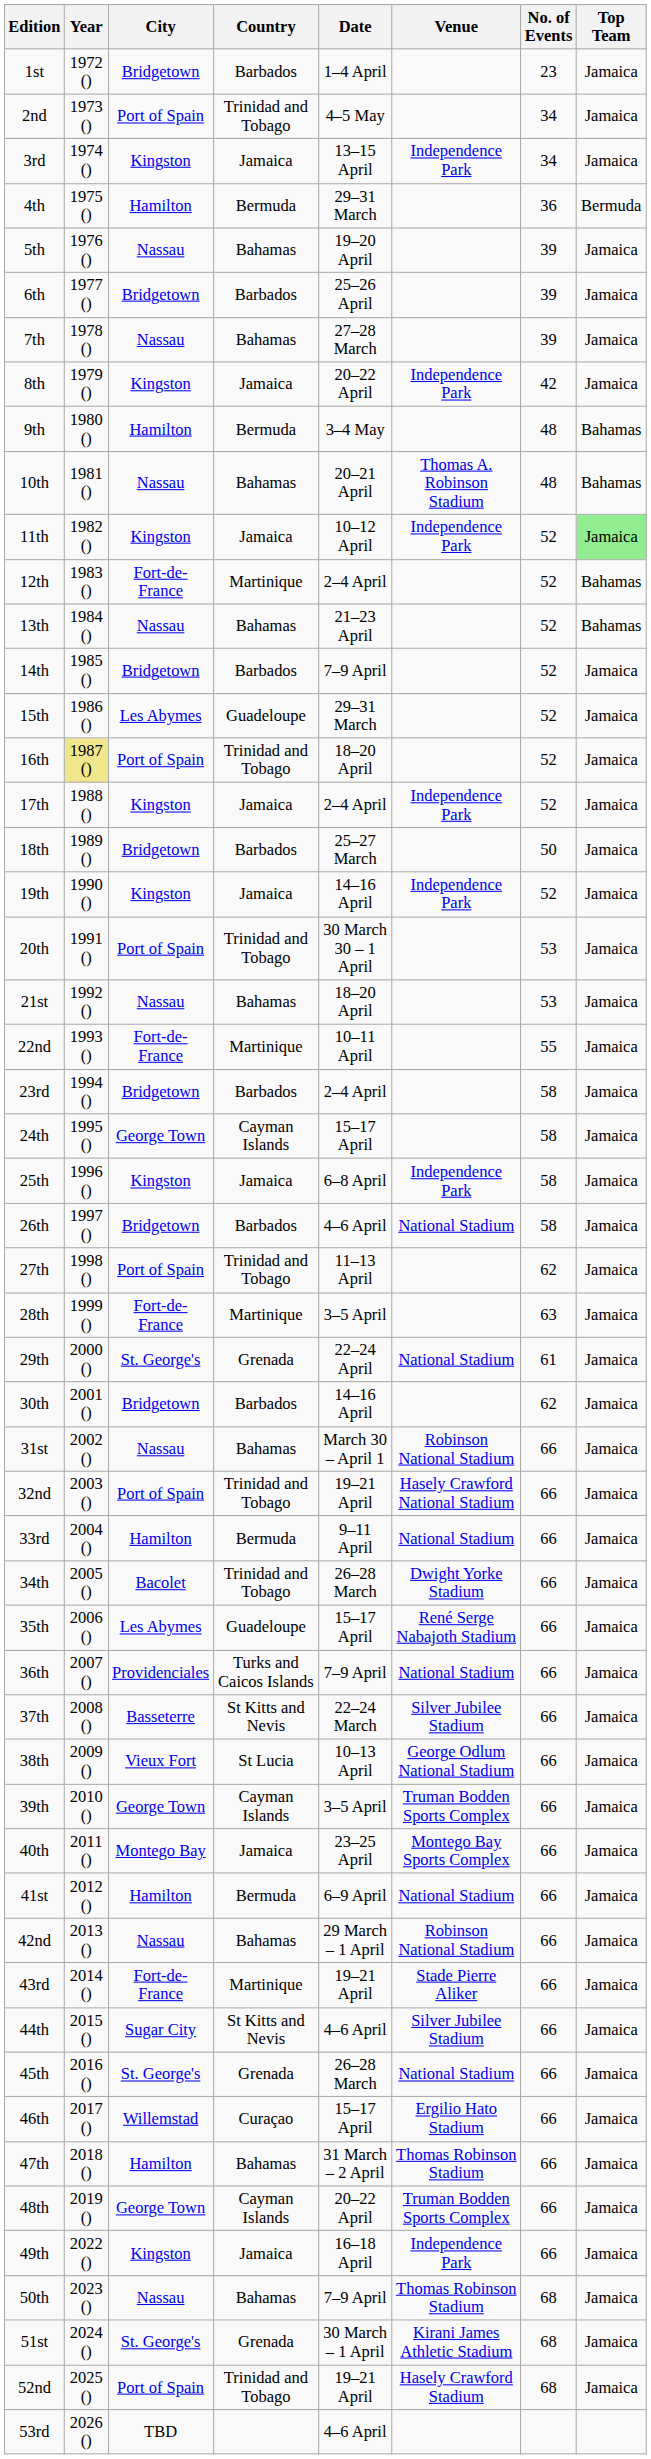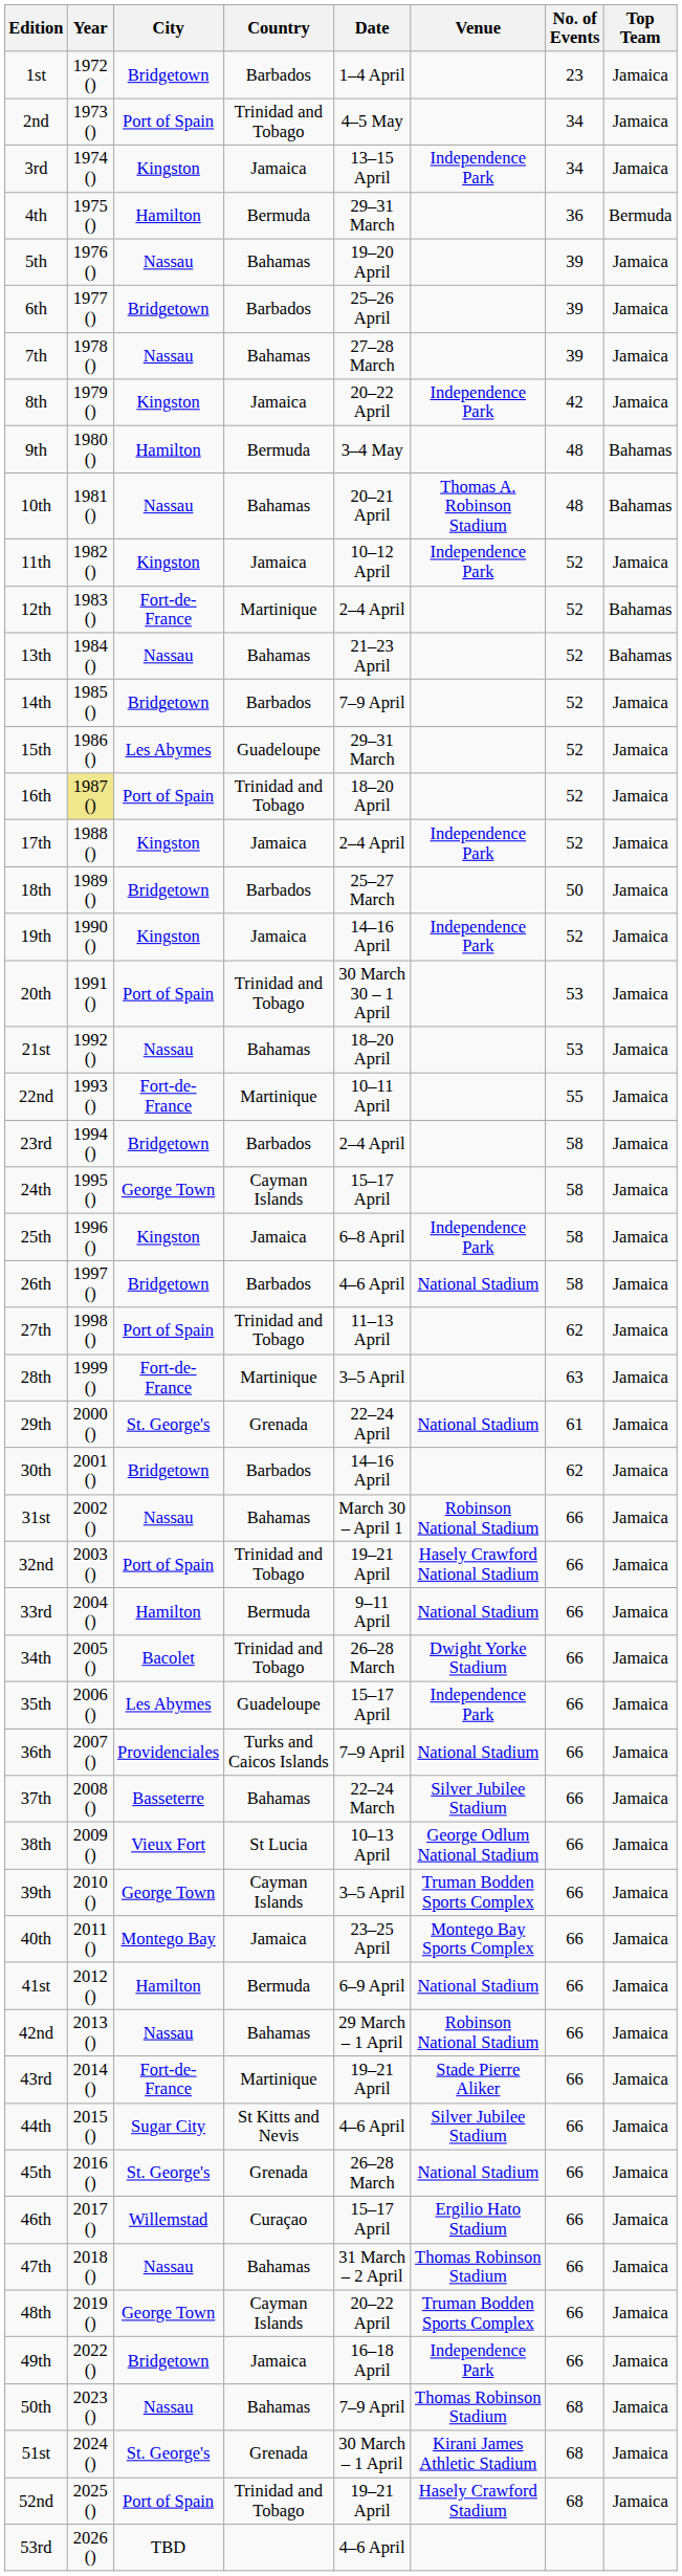 <table class="wikitable" style="margin:1em auto; text-align:center" width=100%>
 <tr>
 <th>Edition</th>
 <th>Year</th>
 <th>City</th>
 <th>Country</th>
 <th>Date</th>
 <th>Venue</th>
 <th>No. of <br>Events</th>
 <th>Top Team</th>
 </tr>
 <tr>
 <td>1st</td>
 <td>1972 ()</td>
 <td> <a href='#'>Bridgetown</a></td>
 <td>Barbados</td>
 <td>1–4 April</td>
 <td></td>
 <td>23</td>
 <td>Jamaica</td>
 </tr>
 <tr>
 <td>2nd</td>
 <td>1973 ()</td>
 <td> <a href='#'>Port of Spain</a></td>
 <td>Trinidad and Tobago</td>
 <td>4–5 May</td>
 <td></td>
 <td>34</td>
 <td>Jamaica</td>
 </tr>
 <tr>
 <td>3rd</td>
 <td>1974 ()</td>
 <td> <a href='#'>Kingston</a></td>
 <td>Jamaica</td>
 <td>13–15 April</td>
 <td><a href='#'>Independence Park</a></td>
 <td>34</td>
 <td>Jamaica</td>
 </tr>
 <tr>
 <td>4th</td>
 <td>1975 ()</td>
 <td> <a href='#'>Hamilton</a></td>
 <td>Bermuda</td>
 <td>29–31 March</td>
 <td></td>
 <td>36</td>
 <td>Bermuda</td>
 </tr>
 <tr>
 <td>5th</td>
 <td>1976 ()</td>
 <td><a href='#'>Nassau</a></td>
 <td>Bahamas</td>
 <td>19–20 April</td>
 <td></td>
 <td>39</td>
 <td>Jamaica</td>
 </tr>
 <tr>
 <td>6th</td>
 <td>1977 ()</td>
 <td><a href='#'>Bridgetown</a></td>
 <td>Barbados</td>
 <td>25–26 April</td>
 <td></td>
 <td>39</td>
 <td>Jamaica</td>
 </tr>
 <tr>
 <td>7th</td>
 <td>1978 ()</td>
 <td><a href='#'>Nassau</a></td>
 <td>Bahamas</td>
 <td>27–28 March</td>
 <td></td>
 <td>39</td>
 <td>Jamaica</td>
 </tr>
 <tr>
 <td>8th</td>
 <td>1979 ()</td>
 <td><a href='#'>Kingston</a></td>
 <td>Jamaica</td>
 <td>20–22 April</td>
 <td><a href='#'>Independence Park</a></td>
 <td>42</td>
 <td>Jamaica</td>
 </tr>
 <tr>
 <td>9th</td>
 <td>1980 ()</td>
 <td><a href='#'>Hamilton</a></td>
 <td>Bermuda</td>
 <td>3–4 May</td>
 <td></td>
 <td>48</td>
 <td>Bahamas</td>
 </tr>
 <tr>
 <td>10th</td>
 <td>1981 ()</td>
 <td><a href='#'>Nassau</a></td>
 <td>Bahamas</td>
 <td>20–21 April</td>
 <td><a href='#'>Thomas A. Robinson Stadium</a></td>
 <td>48</td>
 <td>Bahamas</td>
 </tr>
 <tr>
 <td>11th</td>
 <td>1982 ()</td>
 <td><a href='#'>Kingston</a></td>
 <td>Jamaica</td>
 <td>10–12 April</td>
 <td><a href='#'>Independence Park</a></td>
 <td>52</td>
-<td style="background: lightgreen;">Jamaica</td>
+<td>Jamaica</td>
 </tr>
 <tr>
 <td>12th</td>
 <td>1983 ()</td>
 <td><a href='#'>Fort-de-France</a></td>
 <td>Martinique</td>
 <td>2–4 April</td>
 <td></td>
 <td>52</td>
 <td>Bahamas</td>
 </tr>
 <tr>
 <td>13th</td>
 <td>1984 ()</td>
 <td><a href='#'>Nassau</a></td>
 <td>Bahamas</td>
 <td>21–23 April</td>
 <td></td>
 <td>52</td>
 <td>Bahamas</td>
 </tr>
 <tr>
 <td>14th</td>
 <td>1985 ()</td>
 <td><a href='#'>Bridgetown</a></td>
 <td>Barbados</td>
 <td>7–9 April</td>
 <td></td>
 <td>52</td>
 <td>Jamaica</td>
 </tr>
 <tr>
 <td>15th</td>
 <td>1986 ()</td>
 <td><a href='#'>Les Abymes</a></td>
 <td>Guadeloupe</td>
 <td>29–31 March</td>
 <td></td>
 <td>52</td>
 <td>Jamaica</td>
 </tr>
 <tr>
 <td>16th</td>
 <td style="background: khaki;">1987 ()</td>
 <td><a href='#'>Port of Spain</a></td>
 <td>Trinidad and Tobago</td>
 <td>18–20 April</td>
 <td></td>
 <td>52</td>
 <td>Jamaica</td>
 </tr>
 <tr>
 <td>17th</td>
 <td>1988 ()</td>
 <td><a href='#'>Kingston</a></td>
 <td>Jamaica</td>
 <td>2–4 April</td>
 <td><a href='#'>Independence Park</a></td>
 <td>52</td>
 <td>Jamaica</td>
 </tr>
 <tr>
 <td>18th</td>
 <td>1989 ()</td>
 <td><a href='#'>Bridgetown</a></td>
 <td>Barbados</td>
 <td>25–27 March</td>
 <td></td>
 <td>50</td>
 <td>Jamaica</td>
 </tr>
 <tr>
 <td>19th</td>
 <td>1990 ()</td>
 <td><a href='#'>Kingston</a></td>
 <td>Jamaica</td>
 <td>14–16 April</td>
 <td><a href='#'>Independence Park</a></td>
 <td>52</td>
 <td>Jamaica</td>
 </tr>
 <tr>
 <td>20th</td>
 <td>1991 ()</td>
 <td><a href='#'>Port of Spain</a></td>
 <td>Trinidad and Tobago</td>
 <td>30 March 30 – 1 April</td>
 <td></td>
 <td>53</td>
 <td>Jamaica</td>
 </tr>
 <tr>
 <td>21st</td>
 <td>1992 ()</td>
 <td><a href='#'>Nassau</a></td>
 <td>Bahamas</td>
 <td>18–20 April</td>
 <td></td>
 <td>53</td>
 <td>Jamaica</td>
 </tr>
 <tr>
 <td>22nd</td>
 <td>1993 ()</td>
 <td><a href='#'>Fort-de-France</a></td>
 <td>Martinique</td>
 <td>10–11 April</td>
 <td></td>
 <td>55</td>
 <td>Jamaica</td>
 </tr>
 <tr>
 <td>23rd</td>
 <td>1994 ()</td>
 <td><a href='#'>Bridgetown</a></td>
 <td>Barbados</td>
 <td>2–4 April</td>
 <td></td>
 <td>58</td>
 <td>Jamaica</td>
 </tr>
 <tr>
 <td>24th</td>
 <td>1995 ()</td>
 <td><a href='#'>George Town</a></td>
 <td>Cayman Islands</td>
 <td>15–17 April</td>
 <td></td>
 <td>58</td>
 <td>Jamaica</td>
 </tr>
 <tr>
 <td>25th</td>
 <td>1996 ()</td>
 <td><a href='#'>Kingston</a></td>
 <td>Jamaica</td>
 <td>6–8 April</td>
 <td><a href='#'>Independence Park</a></td>
 <td>58</td>
 <td>Jamaica</td>
 </tr>
 <tr>
 <td>26th</td>
 <td>1997 ()</td>
 <td><a href='#'>Bridgetown</a></td>
 <td>Barbados</td>
 <td>4–6 April</td>
 <td><a href='#'>National Stadium</a></td>
 <td>58</td>
 <td>Jamaica</td>
 </tr>
 <tr>
 <td>27th</td>
 <td>1998 ()</td>
 <td><a href='#'>Port of Spain</a></td>
 <td>Trinidad and Tobago</td>
 <td>11–13 April</td>
 <td></td>
 <td>62</td>
 <td>Jamaica</td>
 </tr>
 <tr>
 <td>28th</td>
 <td>1999 ()</td>
 <td><a href='#'>Fort-de-France</a></td>
 <td>Martinique</td>
 <td>3–5 April</td>
 <td></td>
 <td>63</td>
 <td>Jamaica</td>
 </tr>
 <tr>
 <td>29th</td>
 <td>2000 ()</td>
 <td><a href='#'>St. George's</a></td>
 <td>Grenada</td>
 <td>22–24 April</td>
 <td><a href='#'>National Stadium</a></td>
 <td>61</td>
 <td>Jamaica</td>
 </tr>
 <tr>
 <td>30th</td>
 <td>2001 ()</td>
 <td><a href='#'>Bridgetown</a></td>
 <td>Barbados</td>
 <td>14–16 April</td>
 <td></td>
 <td>62</td>
 <td>Jamaica</td>
 </tr>
 <tr>
 <td>31st</td>
 <td>2002 ()</td>
 <td><a href='#'>Nassau</a></td>
 <td>Bahamas</td>
 <td>March 30 – April 1</td>
 <td><a href='#'>Robinson National Stadium</a></td>
 <td>66</td>
 <td>Jamaica</td>
 </tr>
 <tr>
 <td>32nd</td>
 <td>2003 ()</td>
 <td><a href='#'>Port of Spain</a></td>
 <td>Trinidad and Tobago</td>
 <td>19–21 April</td>
 <td><a href='#'>Hasely Crawford National Stadium</a></td>
 <td>66</td>
 <td>Jamaica</td>
 </tr>
 <tr>
 <td>33rd</td>
 <td>2004 ()</td>
 <td><a href='#'>Hamilton</a></td>
 <td>Bermuda</td>
 <td>9–11 April</td>
 <td><a href='#'>National Stadium</a></td>
 <td>66</td>
 <td>Jamaica</td>
 </tr>
 <tr>
 <td>34th</td>
 <td>2005 ()</td>
 <td><a href='#'>Bacolet</a></td>
 <td>Trinidad and Tobago</td>
 <td>26–28 March</td>
 <td><a href='#'>Dwight Yorke Stadium</a></td>
 <td>66</td>
 <td>Jamaica</td>
 </tr>
 <tr>
 <td>35th</td>
 <td>2006 ()</td>
 <td><a href='#'>Les Abymes</a></td>
 <td>Guadeloupe</td>
 <td>15–17 April</td>
-<td><a href='#'>René Serge Nabajoth Stadium</a></td>
+<td><a href='#'>Independence Park</a></td>
 <td>66</td>
 <td>Jamaica</td>
 </tr>
 <tr>
 <td>36th</td>
 <td>2007 ()</td>
 <td><a href='#'>Providenciales</a></td>
 <td>Turks and Caicos Islands</td>
 <td>7–9 April</td>
 <td><a href='#'>National Stadium</a></td>
 <td>66</td>
 <td>Jamaica</td>
 </tr>
 <tr>
 <td>37th</td>
 <td>2008 ()</td>
 <td><a href='#'>Basseterre</a></td>
-<td>St Kitts and Nevis</td>
+<td>Bahamas</td>
 <td>22–24 March</td>
 <td><a href='#'>Silver Jubilee Stadium</a></td>
 <td>66</td>
 <td>Jamaica</td>
 </tr>
 <tr>
 <td>38th</td>
 <td>2009 ()</td>
 <td><a href='#'>Vieux Fort</a></td>
 <td>St Lucia</td>
 <td>10–13 April</td>
 <td><a href='#'>George Odlum National Stadium</a></td>
 <td>66</td>
 <td>Jamaica</td>
 </tr>
 <tr>
 <td>39th</td>
 <td>2010 ()</td>
 <td><a href='#'>George Town</a></td>
 <td>Cayman Islands</td>
 <td>3–5 April</td>
 <td><a href='#'>Truman Bodden Sports Complex</a></td>
 <td>66</td>
 <td>Jamaica</td>
 </tr>
 <tr>
 <td>40th</td>
 <td>2011 ()</td>
 <td><a href='#'>Montego Bay</a></td>
 <td>Jamaica</td>
 <td>23–25 April</td>
 <td><a href='#'>Montego Bay Sports Complex</a></td>
 <td>66</td>
 <td>Jamaica</td>
 </tr>
 <tr>
 <td>41st</td>
 <td>2012 ()</td>
 <td><a href='#'>Hamilton</a></td>
 <td>Bermuda</td>
 <td>6–9 April</td>
 <td><a href='#'>National Stadium</a></td>
 <td>66</td>
 <td>Jamaica</td>
 </tr>
 <tr>
 <td>42nd</td>
 <td>2013 ()</td>
 <td><a href='#'>Nassau</a></td>
 <td>Bahamas</td>
 <td>29 March – 1 April</td>
 <td><a href='#'>Robinson National Stadium</a></td>
 <td>66</td>
 <td>Jamaica</td>
 </tr>
 <tr>
 <td>43rd</td>
 <td>2014 ()</td>
 <td><a href='#'>Fort-de-France</a></td>
 <td>Martinique</td>
 <td>19–21 April</td>
 <td><a href='#'>Stade Pierre Aliker</a></td>
 <td>66</td>
 <td>Jamaica</td>
 </tr>
 <tr>
 <td>44th</td>
 <td>2015 ()</td>
 <td><a href='#'>Sugar City</a></td>
 <td>St Kitts and Nevis</td>
 <td>4–6 April</td>
 <td><a href='#'>Silver Jubilee Stadium</a></td>
 <td>66</td>
 <td>Jamaica</td>
 </tr>
 <tr>
 <td>45th</td>
 <td>2016 ()</td>
 <td><a href='#'>St. George's</a></td>
 <td>Grenada</td>
 <td>26–28 March</td>
 <td><a href='#'>National Stadium</a></td>
 <td>66</td>
 <td>Jamaica</td>
 </tr>
 <tr>
 <td>46th</td>
 <td>2017 ()</td>
 <td><a href='#'>Willemstad</a></td>
 <td>Curaçao</td>
 <td>15–17 April</td>
 <td><a href='#'>Ergilio Hato Stadium</a></td>
 <td>66</td>
 <td>Jamaica</td>
 </tr>
 <tr>
 <td>47th</td>
 <td>2018 ()</td>
-<td> <a href='#'>Hamilton</a></td>
+<td><a href='#'>Nassau</a></td>
 <td>Bahamas</td>
 <td>31 March – 2 April</td>
 <td><a href='#'>Thomas Robinson Stadium</a></td>
 <td>66</td>
 <td>Jamaica</td>
 </tr>
 <tr>
 <td>48th</td>
 <td>2019 ()</td>
 <td><a href='#'>George Town</a></td>
 <td>Cayman Islands</td>
 <td>20–22 April</td>
 <td><a href='#'>Truman Bodden Sports Complex</a></td>
 <td>66</td>
 <td>Jamaica</td>
 </tr>
 <tr>
 <td>49th</td>
 <td>2022 ()</td>
-<td><a href='#'>Kingston</a></td>
+<td><a href='#'>Bridgetown</a></td>
 <td>Jamaica</td>
 <td>16–18 April</td>
 <td><a href='#'>Independence Park</a></td>
 <td>66</td>
 <td>Jamaica</td>
 </tr>
 <tr>
 <td>50th</td>
 <td>2023 ()</td>
 <td><a href='#'>Nassau</a></td>
 <td>Bahamas</td>
 <td>7–9 April</td>
 <td><a href='#'>Thomas Robinson Stadium</a></td>
 <td>68</td>
 <td>Jamaica</td>
 </tr>
 <tr>
 <td>51st</td>
 <td>2024 ()</td>
 <td><a href='#'>St. George's</a></td>
 <td>Grenada</td>
 <td>30 March – 1 April</td>
 <td><a href='#'>Kirani James Athletic Stadium</a></td>
 <td>68</td>
 <td>Jamaica</td>
 </tr>
 <tr>
 <td>52nd</td>
 <td>2025 ()</td>
 <td><a href='#'>Port of Spain</a></td>
 <td>Trinidad and Tobago</td>
 <td>19–21 April</td>
 <td><a href='#'>Hasely Crawford Stadium</a></td>
 <td>68</td>
 <td>Jamaica</td>
 </tr>
 <tr>
 <td>53rd</td>
 <td>2026 ()</td>
 <td>TBD</td>
 <td></td>
 <td>4–6 April</td>
 <td></td>
 <td></td>
 <td></td>
 </tr>
 </table>
